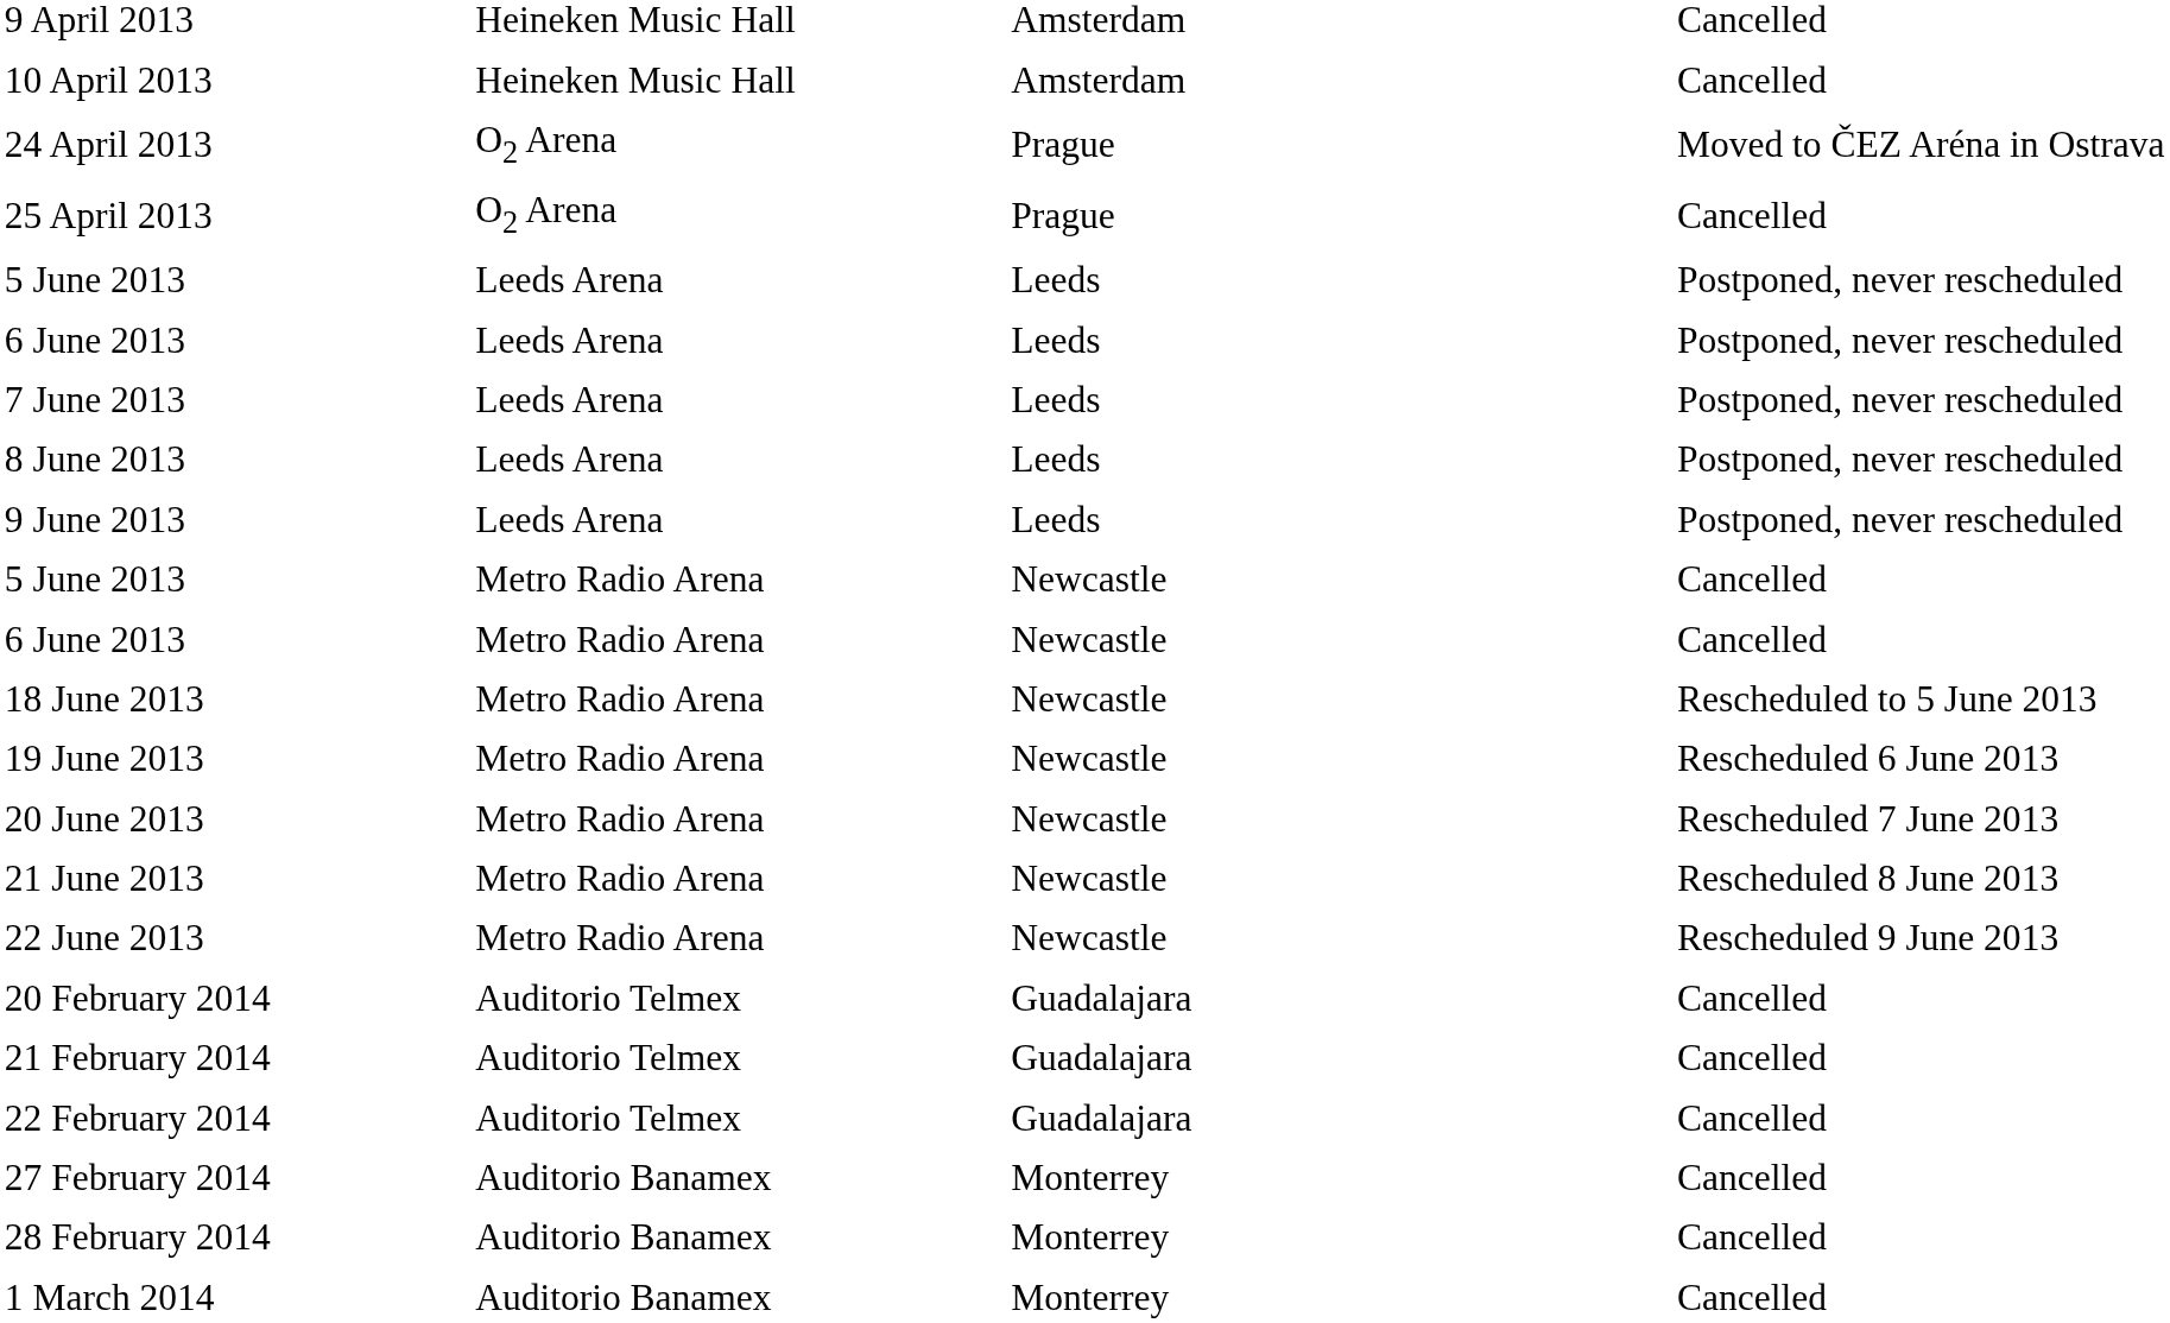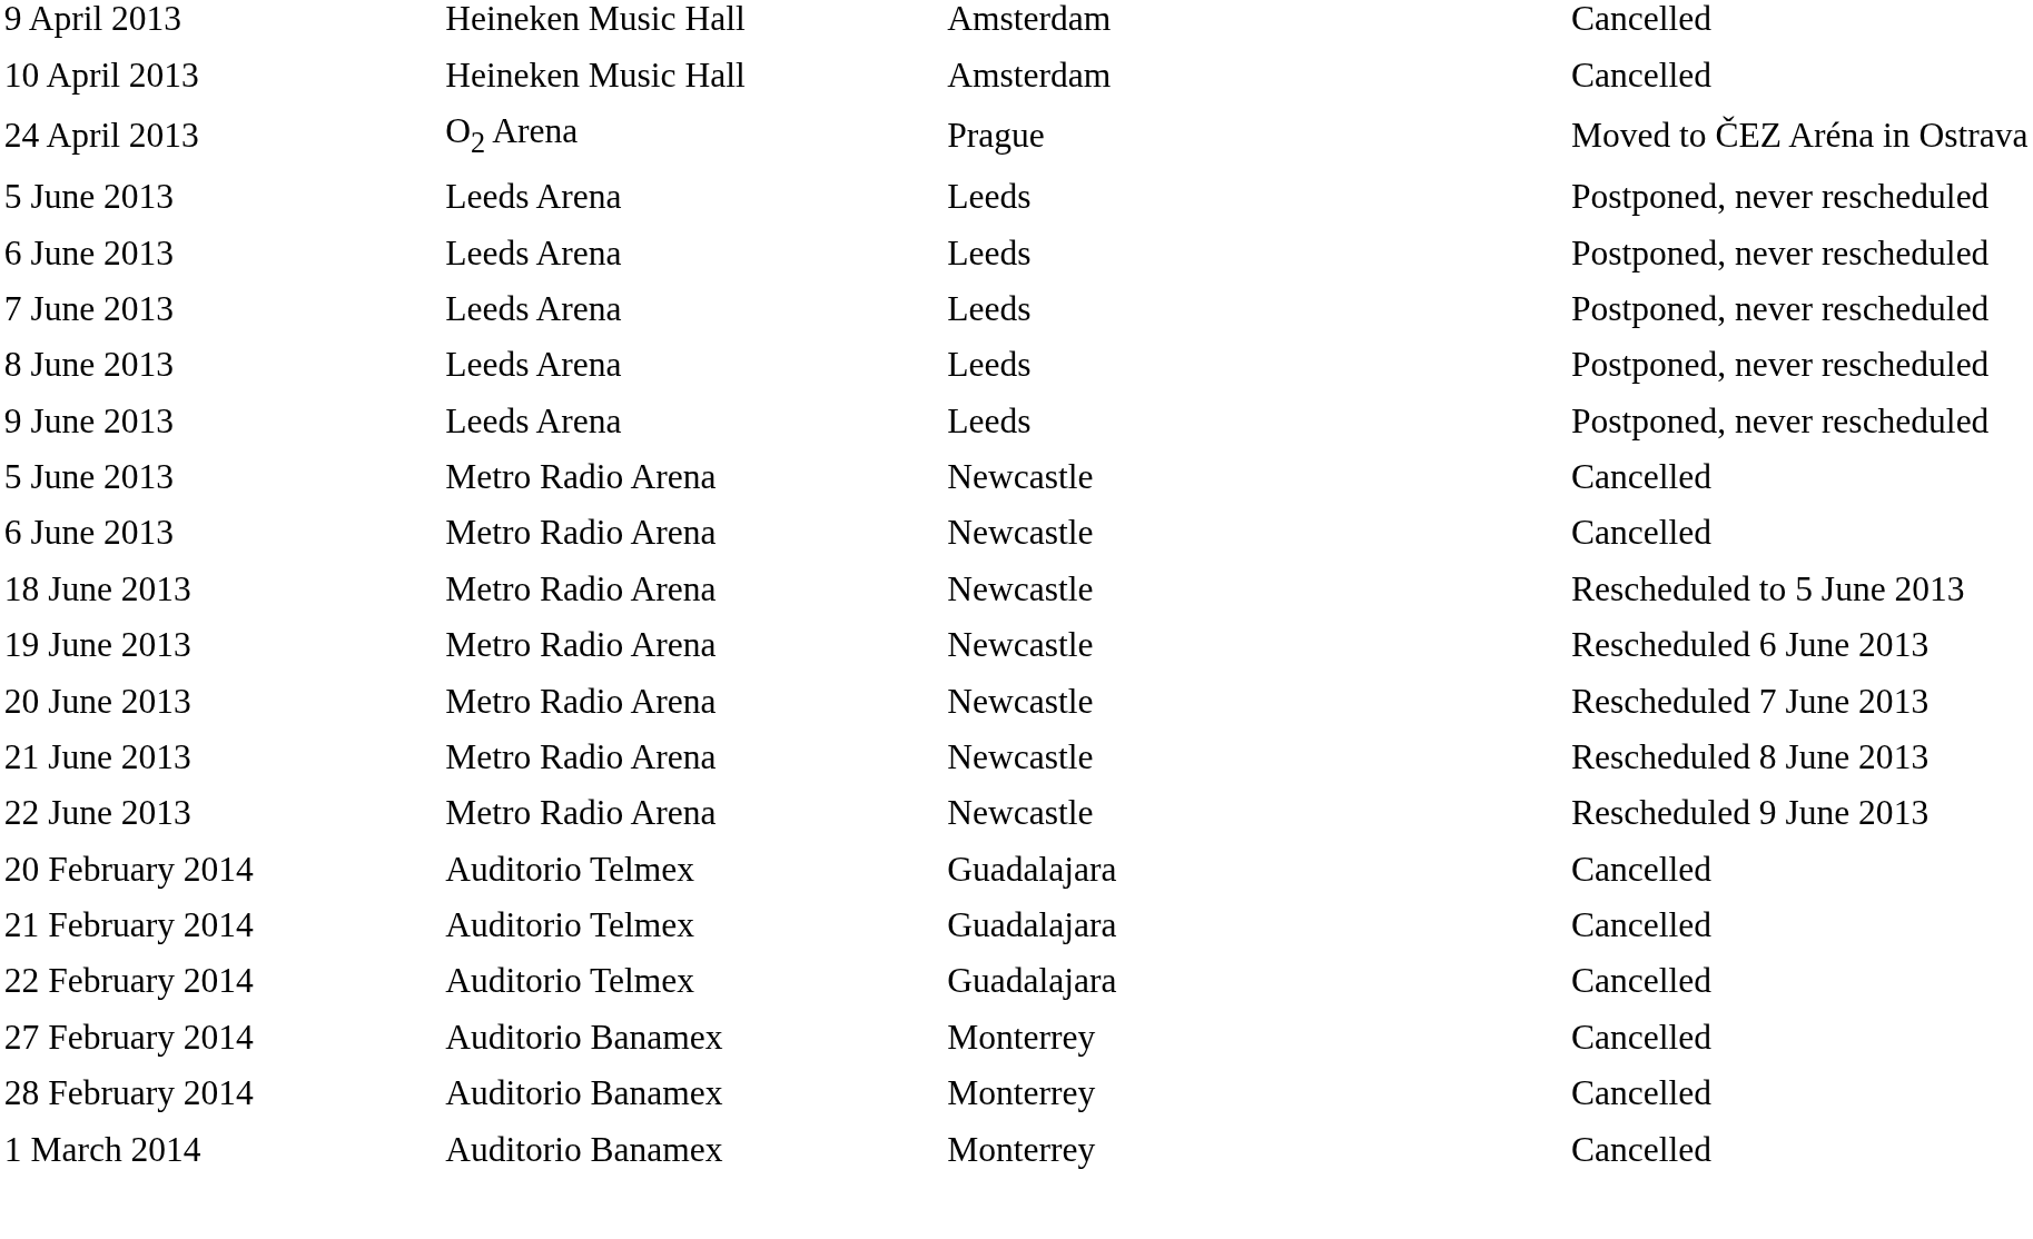 <table cellpadding="2" style="border: 0px solid darkgray; font-size:90%">
 <tr>
 <th width="175"></th>
 <th width="200"></th>
 <th width="250"></th>
 <th width="400"></th>
 </tr>
 <tr border="0">
 <td>9 April 2013</td>
 <td>Heineken Music Hall</td>
 <td>Amsterdam</td>
 <td>Cancelled</td>
 </tr>
 <tr>
 <td>10 April 2013</td>
 <td>Heineken Music Hall</td>
 <td>Amsterdam</td>
 <td>Cancelled</td>
 </tr>
 <tr>
 <td>24 April 2013</td>
 <td>O<sub>2</sub> Arena</td>
 <td>Prague</td>
 <td>Moved to ČEZ Aréna in Ostrava</td>
-</tr>
-<tr>
-<td>25 April 2013</td>
-<td>O<sub>2</sub> Arena</td>
-<td>Prague</td>
-<td>Cancelled</td>
 </tr>
 <tr>
 <td>5 June 2013</td>
 <td>Leeds Arena</td>
 <td>Leeds</td>
 <td>Postponed, never rescheduled</td>
 </tr>
 <tr>
 <td>6 June 2013</td>
 <td>Leeds Arena</td>
 <td>Leeds</td>
 <td>Postponed, never rescheduled</td>
 </tr>
 <tr>
 <td>7 June 2013</td>
 <td>Leeds Arena</td>
 <td>Leeds</td>
 <td>Postponed, never rescheduled</td>
 </tr>
 <tr>
 <td>8 June 2013</td>
 <td>Leeds Arena</td>
 <td>Leeds</td>
 <td>Postponed, never rescheduled</td>
 </tr>
 <tr>
 <td>9 June 2013</td>
 <td>Leeds Arena</td>
 <td>Leeds</td>
 <td>Postponed, never rescheduled</td>
 </tr>
 <tr>
 <td>5 June 2013</td>
 <td>Metro Radio Arena</td>
 <td>Newcastle</td>
 <td>Cancelled</td>
 </tr>
 <tr>
 <td>6 June 2013</td>
 <td>Metro Radio Arena</td>
 <td>Newcastle</td>
 <td>Cancelled</td>
 </tr>
 <tr>
 <td>18 June 2013</td>
 <td>Metro Radio Arena</td>
 <td>Newcastle</td>
 <td>Rescheduled to 5 June 2013</td>
 </tr>
 <tr>
 <td>19 June 2013</td>
 <td>Metro Radio Arena</td>
 <td>Newcastle</td>
 <td>Rescheduled 6 June 2013</td>
 </tr>
 <tr>
 <td>20 June 2013</td>
 <td>Metro Radio Arena</td>
 <td>Newcastle</td>
 <td>Rescheduled 7 June 2013</td>
 </tr>
 <tr>
 <td>21 June 2013</td>
 <td>Metro Radio Arena</td>
 <td>Newcastle</td>
 <td>Rescheduled 8 June 2013</td>
 </tr>
 <tr>
 <td>22 June 2013</td>
 <td>Metro Radio Arena</td>
 <td>Newcastle</td>
 <td>Rescheduled 9 June 2013</td>
 </tr>
 <tr>
 <td>20 February 2014</td>
 <td>Auditorio Telmex</td>
 <td>Guadalajara</td>
 <td>Cancelled</td>
 </tr>
 <tr>
 <td>21 February 2014</td>
 <td>Auditorio Telmex</td>
 <td>Guadalajara</td>
 <td>Cancelled</td>
 </tr>
 <tr>
 <td>22 February 2014</td>
 <td>Auditorio Telmex</td>
 <td>Guadalajara</td>
 <td>Cancelled</td>
 </tr>
 <tr>
 <td>27 February 2014</td>
 <td>Auditorio Banamex</td>
 <td>Monterrey</td>
 <td>Cancelled</td>
 </tr>
 <tr>
 <td>28 February 2014</td>
 <td>Auditorio Banamex</td>
 <td>Monterrey</td>
 <td>Cancelled</td>
 </tr>
 <tr>
 <td>1 March 2014</td>
 <td>Auditorio Banamex</td>
 <td>Monterrey</td>
 <td>Cancelled</td>
 </tr>
 <tr>
 </tr>
 </table>
